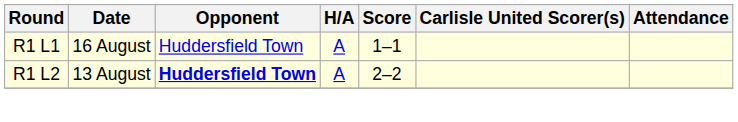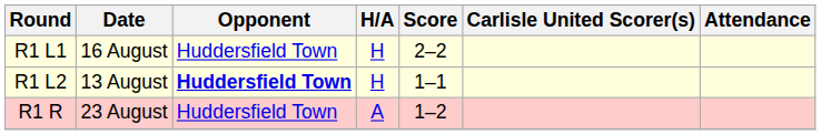 <table class="wikitable" style="text-align:center">
 <tr>
 <th>Round</th>
 <th>Date</th>
 <th>Opponent</th>
 <th>H/A</th>
 <th>Score</th>
 <th>Carlisle United Scorer(s)</th>
 <th>Attendance</th>
 </tr>
 <tr bgcolor=#ffffdd>
 <td>R1 L1</td>
 <td align=left>16 August</td>
 <td align=left><a href='#'>Huddersfield Town</a></td>
-<td><a href='#'>A</a></td>
-<td>1–1</td>
+<td><a href='#'>H</a></td>
+<td>2–2</td>
 <td align=left></td>
 <td></td>
 </tr>
 <tr bgcolor=#ffffdd>
 <td>R1 L2</td>
 <td align=left>13 August</td>
 <td align=left><strong><a href='#'>Huddersfield Town</a></strong></td>
+<td><a href='#'>H</a></td>
+<td>1–1</td>
+<td align=left></td>
+<td></td>
+</tr>
+<tr bgcolor=#FFCCCC>
+<td>R1 R</td>
+<td align=left>23 August</td>
+<td align=left><a href='#'>Huddersfield Town</a></td>
 <td><a href='#'>A</a></td>
-<td>2–2</td>
+<td>1–2</td>
 <td align=left></td>
 <td></td>
 </tr>
 <tr>
 </tr>
 </table>
